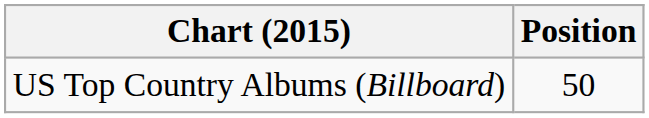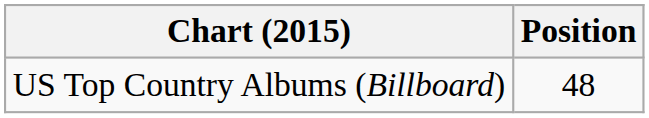 <table class="wikitable">
 <tr>
 <th>Chart (2015)</th>
 <th>Position</th>
 </tr>
 <tr>
 <td>US Top Country Albums (<em>Billboard</em>)</td>
-<td style="text-align:center;">50</td>
+<td style="text-align:center;">48</td>
 </tr>
 </table>
